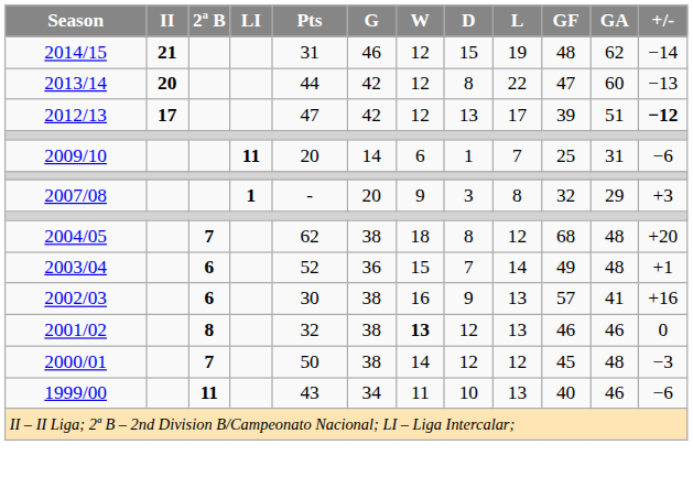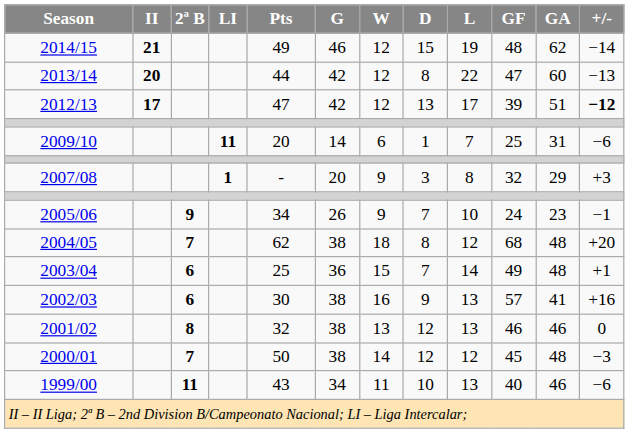 <table class="wikitable sortable collapsible collapsed" style="font-size:90%" bgcolor="#f7f8ff" cellpadding="2" cellspacing="2" border="1" style="font-size: 95%; border: gray solid 1px; border-collapse: collapse; text-align:center">
 <tr bgcolor="#868686" style="color: #ffffff">
 <td width="100" align="center"><strong>Season</strong></td>
 <td width="25" align="center"><strong>II</strong></td>
 <td width="25" align="center"><strong>2ª B</strong></td>
 <td width="25" align="center"><strong>LI</strong></td>
 <td width="50" align="center"><strong>Pts</strong></td>
 <td width="30" align="center"><strong>G</strong></td>
 <td width="30" align="center"><strong>W</strong></td>
 <td width="30" align="center"><strong>D</strong></td>
 <td width="30" align="center"><strong>L</strong></td>
 <td width="30" align="center"><strong>GF</strong></td>
 <td width="30" align="center"><strong>GA</strong></td>
 <td width="30" align="center"><strong>+/-</strong></td>
 </tr>
 <tr align=center>
 <td><a href='#'>2014/15</a></td>
 <td><strong>21</strong></td>
 <td></td>
 <td></td>
-<td>31</td>
+<td>49</td>
 <td>46</td>
 <td>12</td>
 <td>15</td>
 <td>19</td>
 <td>48</td>
 <td>62</td>
 <td>−14</td>
 </tr>
 <tr align=center>
 <td><a href='#'>2013/14</a></td>
 <td><strong>20</strong></td>
 <td></td>
 <td></td>
 <td>44</td>
 <td>42</td>
 <td>12</td>
 <td>8</td>
 <td>22</td>
 <td>47</td>
 <td>60</td>
 <td>−13</td>
 </tr>
 <tr align=center>
 <td><a href='#'>2012/13</a></td>
 <td><strong>17</strong></td>
 <td></td>
 <td></td>
 <td>47</td>
 <td>42</td>
 <td>12</td>
 <td>13</td>
 <td>17</td>
 <td>39</td>
 <td>51</td>
 <td><strong>−12</strong></td>
 </tr>
 <tr bgcolor=#D3D3D3>
 <td colspan="12"></td>
 </tr>
 <tr align=center>
 <td><a href='#'>2009/10</a></td>
 <td></td>
 <td></td>
 <td><strong>11</strong></td>
 <td>20</td>
 <td>14</td>
 <td>6</td>
 <td>1</td>
 <td>7</td>
 <td>25</td>
 <td>31</td>
 <td>−6</td>
 </tr>
 <tr bgcolor=#D3D3D3>
 <td colspan="12"></td>
 </tr>
 <tr align=center>
 <td><a href='#'>2007/08</a></td>
 <td></td>
 <td></td>
 <td><strong>1</strong></td>
 <td>-</td>
 <td>20</td>
 <td>9</td>
 <td>3</td>
 <td>8</td>
 <td>32</td>
 <td>29</td>
 <td>+3</td>
 </tr>
 <tr bgcolor=#D3D3D3>
 <td colspan="12"></td>
 </tr>
 <tr align=center>
+<td><a href='#'>2005/06</a></td>
+<td></td>
+<td><strong>9</strong></td>
+<td></td>
+<td>34</td>
+<td>26</td>
+<td>9</td>
+<td>7</td>
+<td>10</td>
+<td>24</td>
+<td>23</td>
+<td>−1</td>
+</tr>
+<tr align=center>
 <td><a href='#'>2004/05</a></td>
 <td></td>
 <td><strong>7</strong></td>
 <td></td>
 <td>62</td>
 <td>38</td>
 <td>18</td>
 <td>8</td>
 <td>12</td>
 <td>68</td>
 <td>48</td>
 <td>+20</td>
 </tr>
 <tr align=center>
 <td><a href='#'>2003/04</a></td>
 <td></td>
 <td><strong>6</strong></td>
 <td></td>
-<td>52</td>
+<td>25</td>
 <td>36</td>
 <td>15</td>
 <td>7</td>
 <td>14</td>
 <td>49</td>
 <td>48</td>
 <td>+1</td>
 </tr>
 <tr align=center>
 <td><a href='#'>2002/03</a></td>
 <td></td>
 <td><strong>6</strong></td>
 <td></td>
 <td>30</td>
 <td>38</td>
 <td>16</td>
 <td>9</td>
 <td>13</td>
 <td>57</td>
 <td>41</td>
 <td>+16</td>
 </tr>
 <tr align=center>
 <td><a href='#'>2001/02</a></td>
 <td></td>
 <td><strong>8</strong></td>
 <td></td>
 <td>32</td>
 <td>38</td>
-<td><strong>13</strong></td>
+<td>13</td>
 <td>12</td>
 <td>13</td>
 <td>46</td>
 <td>46</td>
 <td>0</td>
 </tr>
 <tr align=center>
 <td><a href='#'>2000/01</a></td>
 <td></td>
 <td><strong>7</strong></td>
 <td></td>
 <td>50</td>
 <td>38</td>
 <td>14</td>
 <td>12</td>
 <td>12</td>
 <td>45</td>
 <td>48</td>
 <td>−3</td>
 </tr>
 <tr align=center>
 <td><a href='#'>1999/00</a></td>
 <td></td>
 <td><strong>11</strong></td>
 <td></td>
 <td>43</td>
 <td>34</td>
 <td>11</td>
 <td>10</td>
 <td>13</td>
 <td>40</td>
 <td>46</td>
 <td>−6</td>
 </tr>
 <tr bgcolor=#ffe5b4>
 <td colspan="12"><small><em>II – II Liga; 2ª B – 2nd Division B/Campeonato Nacional; LI – Liga Intercalar;</em></small></td>
 </tr>
 </table>
